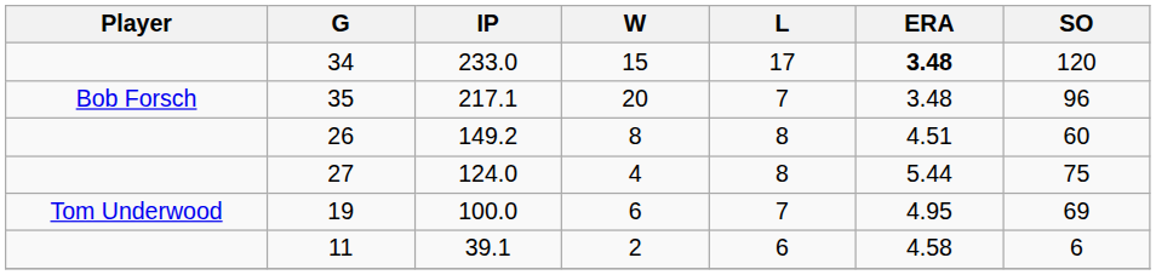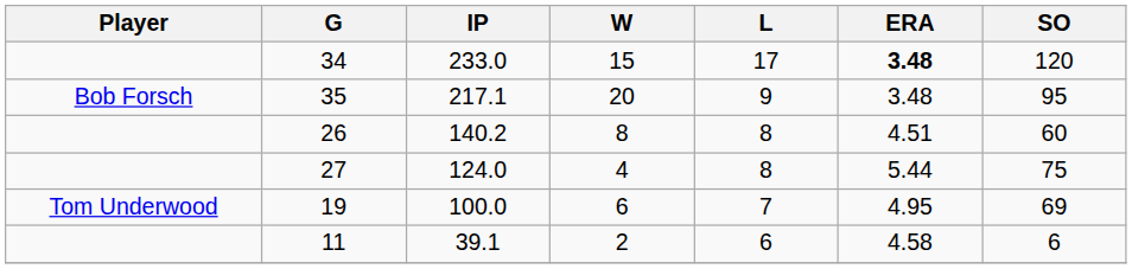 <table class="wikitable sortable">
 <tr>
 <th bgcolor="#DDDDFF" width="16%">Player</th>
 <th bgcolor="#DDDDFF" width="9%">G</th>
 <th bgcolor="#DDDDFF" width="9%">IP</th>
 <th bgcolor="#DDDDFF" width="9%">W</th>
 <th bgcolor="#DDDDFF" width="9%">L</th>
 <th bgcolor="#DDDDFF" width="9%">ERA</th>
 <th bgcolor="#DDDDFF" width="9%">SO</th>
 </tr>
 <tr align="center">
 <td></td>
 <td>34</td>
 <td>233.0</td>
 <td>15</td>
 <td>17</td>
 <td><strong>3.48</strong></td>
 <td>120</td>
 </tr>
 <tr align="center">
 <td><a href='#'>Bob Forsch</a></td>
 <td>35</td>
 <td>217.1</td>
 <td>20</td>
-<td>7</td>
+<td>9</td>
 <td>3.48</td>
-<td>96</td>
+<td>95</td>
 </tr>
 <tr align=center>
 <td></td>
 <td>26</td>
-<td>149.2</td>
+<td>140.2</td>
 <td>8</td>
 <td>8</td>
 <td>4.51</td>
 <td>60</td>
 </tr>
 <tr align="center">
 <td></td>
 <td>27</td>
 <td>124.0</td>
 <td>4</td>
 <td>8</td>
 <td>5.44</td>
 <td>75</td>
 </tr>
 <tr align="center">
 <td><a href='#'>Tom Underwood</a></td>
 <td>19</td>
 <td>100.0</td>
 <td>6</td>
 <td>7</td>
 <td>4.95</td>
 <td>69</td>
 </tr>
 <tr align=center>
 <td></td>
 <td>11</td>
 <td>39.1</td>
 <td>2</td>
 <td>6</td>
 <td>4.58</td>
 <td>6</td>
 </tr>
 <tr align="center">
 </tr>
 </table>
